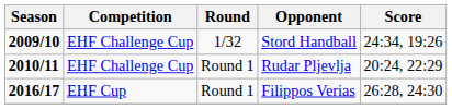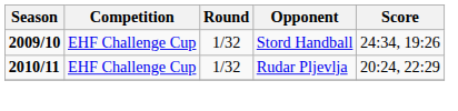 <table class="wikitable">
 <tr>
 <th>Season</th>
 <th>Competition</th>
 <th>Round</th>
 <th>Opponent</th>
 <th>Score</th>
 </tr>
 <tr>
 <td><strong>2009/10</strong></td>
 <td><a href='#'>EHF Challenge Cup</a></td>
 <td align = "center">1/32</td>
 <td> <a href='#'>Stord Handball</a></td>
 <td>24:34, 19:26</td>
 </tr>
 <tr>
 <td><strong>2010/11</strong></td>
 <td><a href='#'>EHF Challenge Cup</a></td>
-<td align = "center">Round 1</td>
+<td align = "center">1/32</td>
 <td> <a href='#'>Rudar Pljevlja</a></td>
 <td>20:24, 22:29</td>
 </tr>
 <tr>
-<td><strong>2016/17</strong></td>
-<td><a href='#'>EHF Cup</a></td>
-<td align = "center">Round 1</td>
-<td> <a href='#'>Filippos Verias</a></td>
-<td>26:28, 24:30</td>
-</tr>
-<tr>
 </tr>
 </table>
